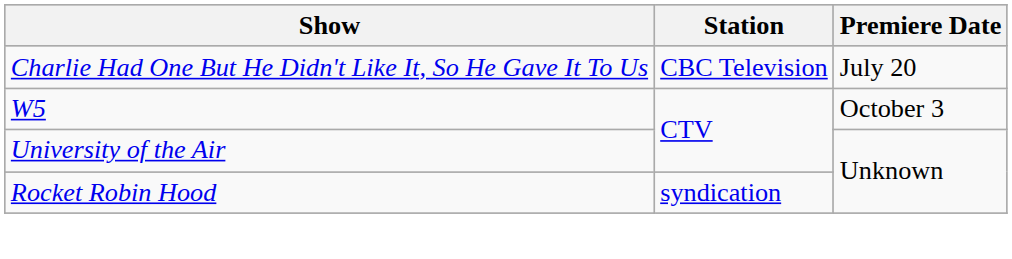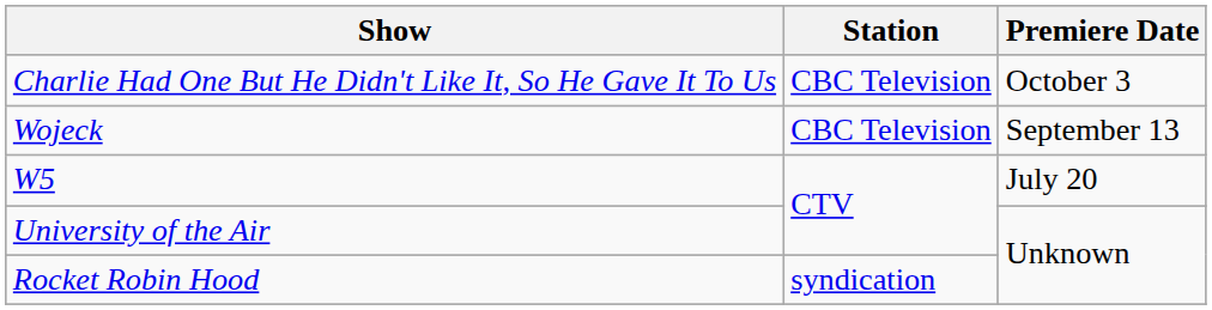 <table class="wikitable">
 <tr>
 <th>Show</th>
 <th>Station</th>
 <th>Premiere Date</th>
 </tr>
 <tr>
 <td><em><a href='#'>Charlie Had One But He Didn't Like It, So He Gave It To Us</a></em></td>
 <td><a href='#'>CBC Television</a></td>
-<td>July 20</td>
+<td>October 3</td>
+</tr>
+<tr>
+<td><em><a href='#'>Wojeck</a></em></td>
+<td><a href='#'>CBC Television</a></td>
+<td>September 13</td>
 </tr>
 <tr>
 <td><em><a href='#'>W5</a></em></td>
 <td rowspan="2"><a href='#'>CTV</a></td>
-<td>October 3</td>
+<td>July 20</td>
 </tr>
 <tr>
 <td><em><a href='#'>University of the Air</a></em></td>
 <td rowspan="2">Unknown</td>
 </tr>
 <tr>
 <td><em><a href='#'>Rocket Robin Hood</a></em></td>
 <td><a href='#'>syndication</a></td>
 </tr>
 </table>
